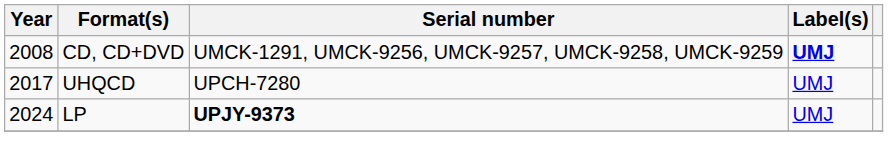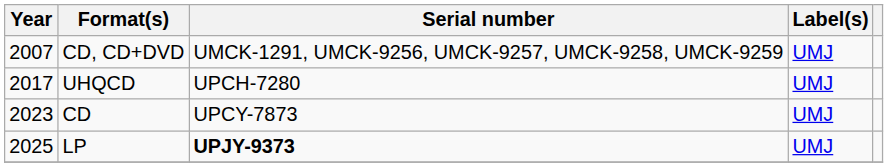 <table class="wikitable sortable plainrowheaders">
 <tr>
 <th scope="col">Year</th>
 <th scope="col">Format(s)</th>
 <th scope="col">Serial number</th>
 <th scope="col">Label(s)</th>
 <th scope="col"></th>
 </tr>
 <tr>
-<td>2008</td>
+<td>2007</td>
 <td>CD, CD+DVD</td>
 <td>UMCK-1291, UMCK-9256, UMCK-9257, UMCK-9258, UMCK-9259</td>
-<td><strong><a href='#'>UMJ</a></strong></td>
+<td><a href='#'>UMJ</a></td>
 <td></td>
 </tr>
 <tr>
 <td>2017</td>
 <td>UHQCD</td>
 <td>UPCH-7280</td>
 <td><a href='#'>UMJ</a></td>
 <td></td>
 </tr>
 <tr>
-<td>2024</td>
+<td>2023</td>
+<td>CD</td>
+<td>UPCY-7873</td>
+<td><a href='#'>UMJ</a></td>
+<td></td>
+</tr>
+<tr>
+<td>2025</td>
 <td>LP</td>
 <td><strong>UPJY-9373</strong></td>
 <td><a href='#'>UMJ</a></td>
 <td></td>
 </tr>
 <tr>
 </tr>
 </table>
